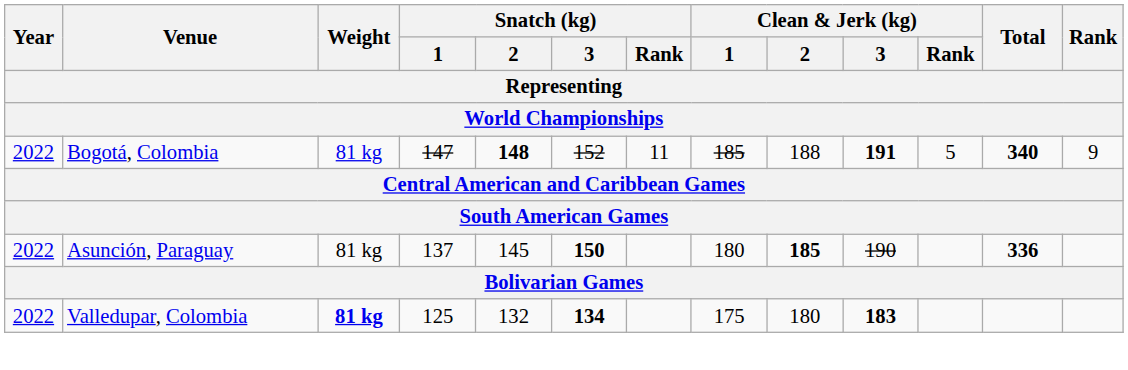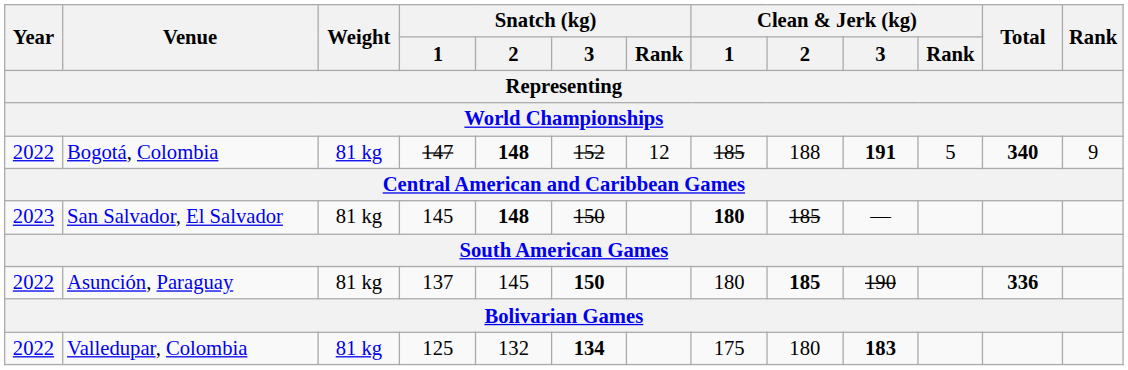 <table class = "wikitable" style="text-align:center;">
 <tr>
 <th rowspan=2 width=40>Year</th>
 <th rowspan=2 width=250>Venue</th>
 <th rowspan=2 width=60>Weight</th>
 <th colspan=4>Snatch (kg)</th>
 <th colspan=4>Clean & Jerk (kg)</th>
 <th rowspan=2 width=65>Total</th>
 <th rowspan=2 width=40>Rank</th>
 </tr>
 <tr>
 <th width=65>1</th>
 <th width=65>2</th>
 <th width=65>3</th>
 <th width=45>Rank</th>
 <th width=65>1</th>
 <th width=65>2</th>
 <th width=65>3</th>
 <th width=45>Rank</th>
 </tr>
 <tr>
 <th colspan=13>Representing </th>
 </tr>
 <tr>
 <th colspan=13><a href='#'>World Championships</a></th>
 </tr>
 <tr>
 <td><a href='#'>2022</a></td>
 <td align=left> <a href='#'>Bogotá</a>, <a href='#'>Colombia</a></td>
 <td><a href='#'>81 kg</a></td>
 <td><s>147</s></td>
 <td><strong>148</strong></td>
 <td><s>152</s></td>
-<td>11</td>
+<td>12</td>
 <td><s>185</s></td>
 <td>188</td>
 <td><strong>191</strong></td>
 <td>5</td>
 <td><strong>340</strong></td>
 <td>9</td>
 </tr>
 <tr>
 <th colspan=13><a href='#'>Central American and Caribbean Games</a></th>
+</tr>
+<tr>
+<td><a href='#'>2023</a></td>
+<td align=left> <a href='#'>San Salvador</a>, <a href='#'>El Salvador</a></td>
+<td>81 kg</td>
+<td>145</td>
+<td><strong>148</strong></td>
+<td><s>150</s></td>
+<td></td>
+<td><strong>180</strong></td>
+<td><s>185</s></td>
+<td>—</td>
+<td></td>
+<td></td>
+<td></td>
 </tr>
 <tr>
 <th colspan=13><a href='#'>South American Games</a></th>
 </tr>
 <tr>
 <td><a href='#'>2022</a></td>
 <td align=left> <a href='#'>Asunción</a>, <a href='#'>Paraguay</a></td>
 <td>81 kg</td>
 <td>137</td>
 <td>145</td>
 <td><strong>150</strong></td>
 <td></td>
 <td>180</td>
 <td><strong>185</strong></td>
 <td><s>190</s></td>
 <td></td>
 <td><strong>336</strong></td>
 <td></td>
 </tr>
 <tr>
 <th colspan=13><a href='#'>Bolivarian Games</a></th>
 </tr>
 <tr>
 <td><a href='#'>2022</a></td>
 <td align=left> <a href='#'>Valledupar</a>, <a href='#'>Colombia</a></td>
-<td><strong><a href='#'>81 kg</a></strong></td>
+<td><a href='#'>81 kg</a></td>
 <td>125</td>
 <td>132</td>
 <td><strong>134</strong></td>
 <td></td>
 <td>175</td>
 <td>180</td>
 <td><strong>183</strong></td>
 <td></td>
 <td></td>
 <td></td>
 </tr>
 </table>
